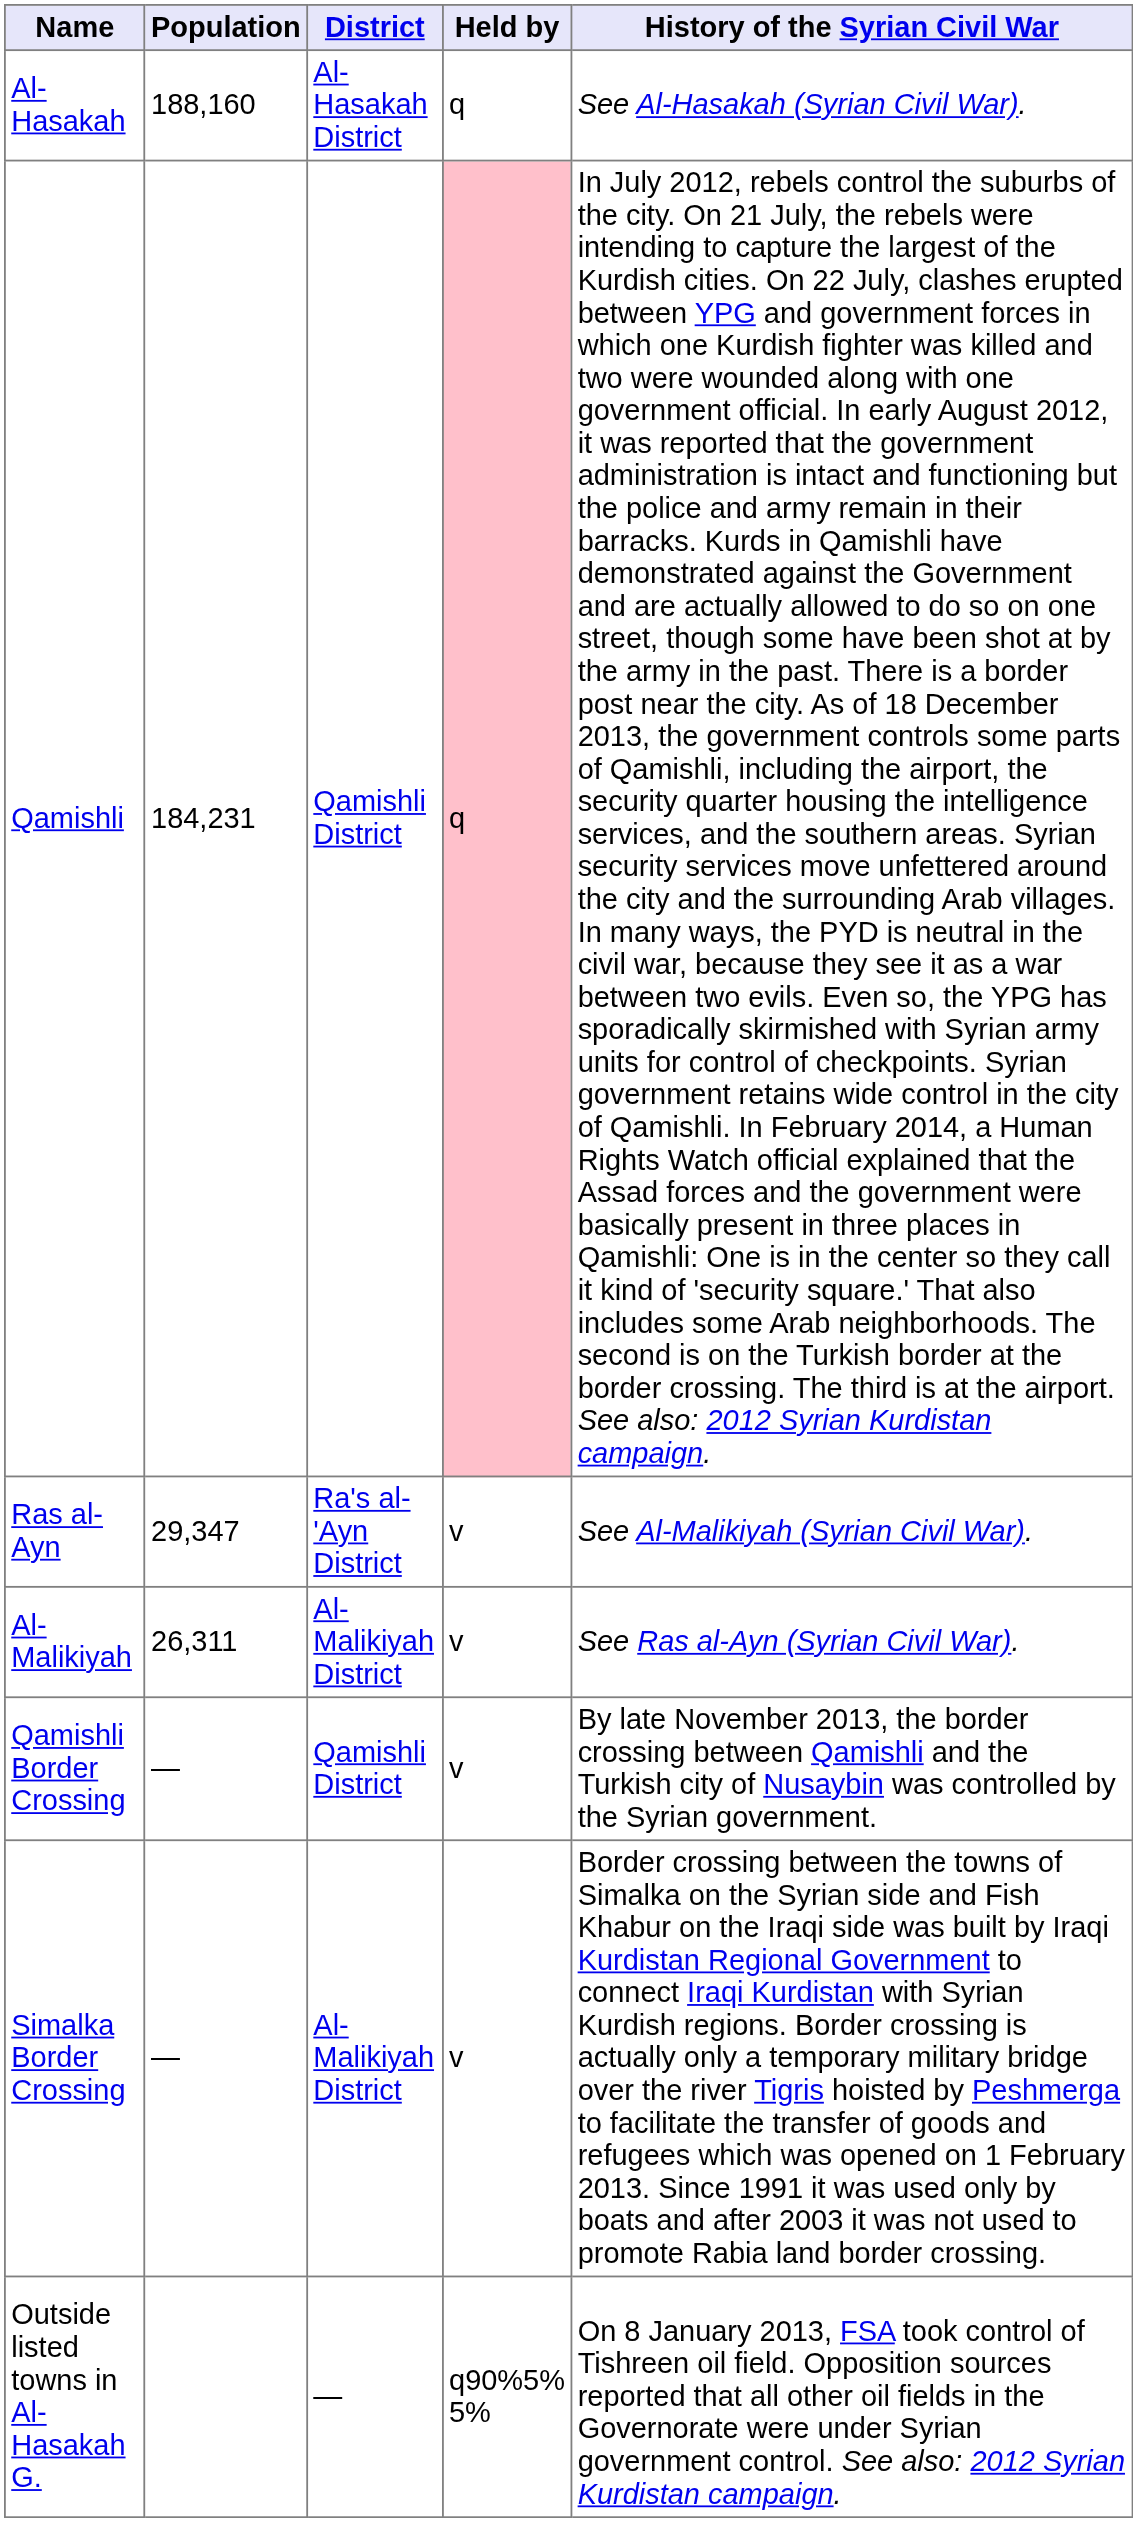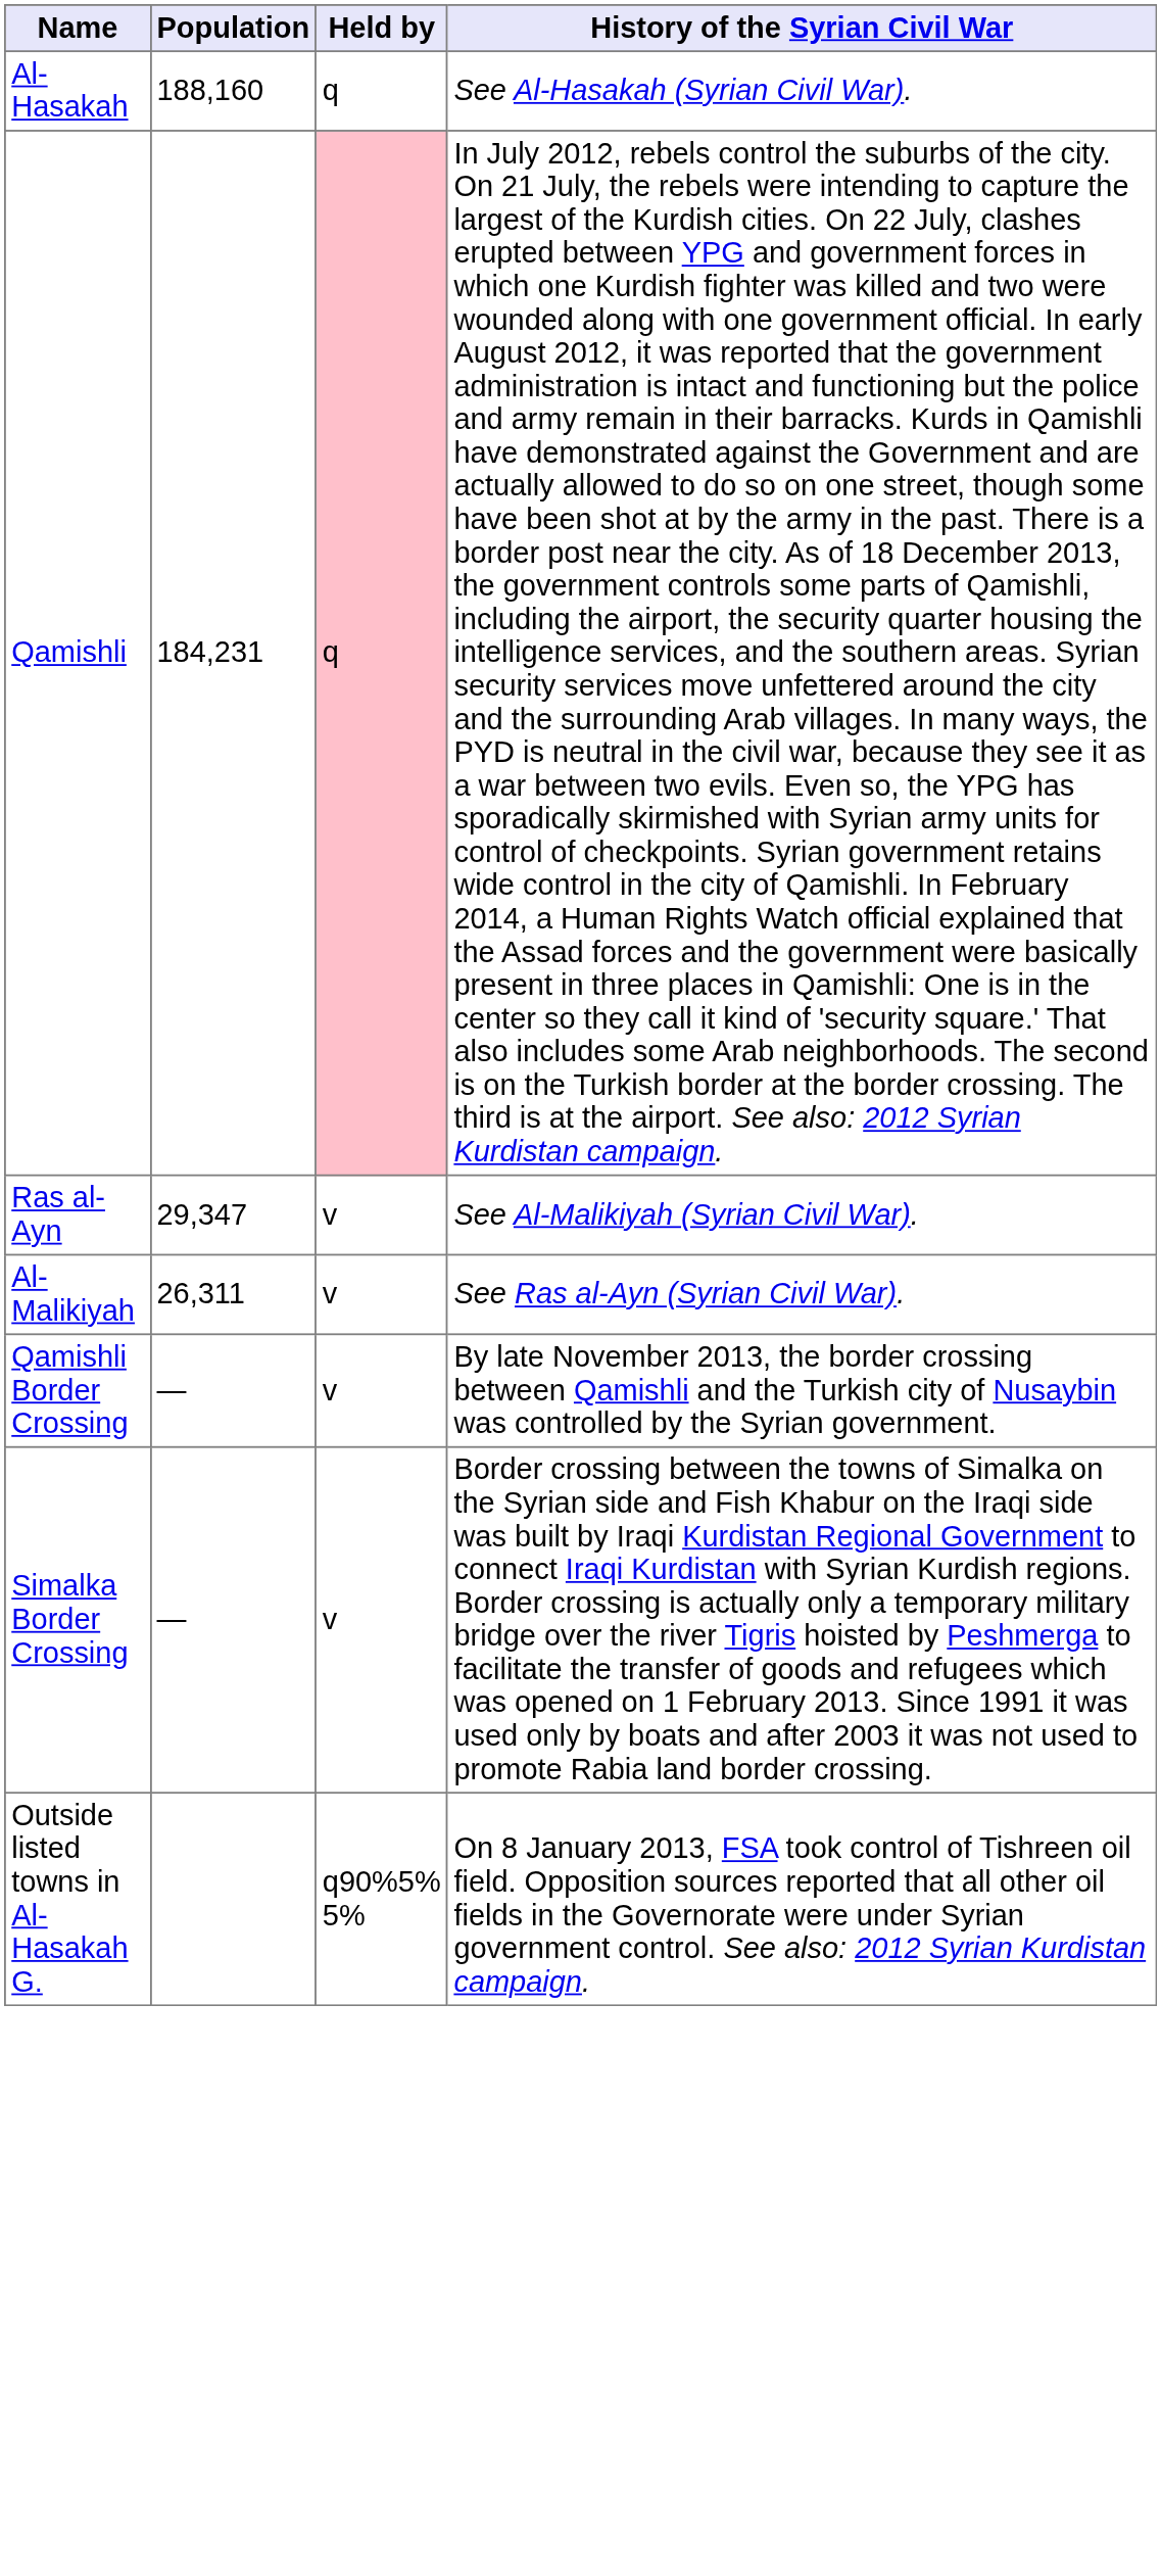 <table class="toccolours sortable" border="1" cellpadding="3" style="border-collapse:collapse">
 <tr style="background:lavender;">
 <th>Name</th>
 <th>Population</th>
-<th><a href='#'>District</a></th>
 <th>Held by</th>
 <th>History of the <a href='#'>Syrian Civil War</a></th>
 </tr>
 <tr>
 <td><a href='#'>Al-Hasakah</a></td>
 <td>188,160</td>
-<td><a href='#'>Al-Hasakah District</a></td>
 <td><span>q</span></td>
 <td><em>See <a href='#'>Al-Hasakah (Syrian Civil War)</a>.</em></td>
 </tr>
 <tr>
 <td><a href='#'>Qamishli</a></td>
 <td>184,231</td>
-<td><a href='#'>Qamishli District</a></td>
 <td style="background: pink;"><span>q</span></td>
 <td>In July 2012, rebels control the suburbs of the city. On 21 July, the rebels were intending to capture the largest of the Kurdish cities. On 22 July, clashes erupted between <a href='#'>YPG</a> and government forces in which one Kurdish fighter was killed and two were wounded along with one government official. In early August 2012, it was reported that the government administration is intact and functioning but the police and army remain in their barracks. Kurds in Qamishli have demonstrated against the Government and are actually allowed to do so on one street, though some have been shot at by the army in the past. There is a border post near the city. As of 18 December 2013, the government controls some parts of Qamishli, including the airport, the security quarter housing the intelligence services, and the southern areas. Syrian security services move unfettered around the city and the surrounding Arab villages. In many ways, the PYD is neutral in the civil war, because they see it as a war between two evils. Even so, the YPG has sporadically skirmished with Syrian army units for control of checkpoints. Syrian government retains wide control in the city of Qamishli. In February 2014, a Human Rights Watch official explained that the Assad forces and the government were basically present in three places in Qamishli: One is in the center so they call it kind of 'security square.' That also includes some Arab neighborhoods. The second is on the Turkish border at the border crossing. The third is at the airport. <em>See also: <a href='#'>2012 Syrian Kurdistan campaign</a>.</em></td>
 </tr>
 <tr>
 <td><a href='#'>Ras al-Ayn</a></td>
 <td>29,347</td>
-<td><a href='#'>Ra's al-'Ayn District</a></td>
 <td><span>v</span></td>
 <td><em>See <a href='#'>Al-Malikiyah (Syrian Civil War)</a>.</em></td>
 </tr>
 <tr>
 <td><a href='#'>Al-Malikiyah</a></td>
 <td>26,311</td>
-<td><a href='#'>Al-Malikiyah District</a></td>
 <td><span>v</span></td>
 <td><em>See <a href='#'>Ras al-Ayn (Syrian Civil War)</a>.</em></td>
 </tr>
 <tr>
 <td><a href='#'>Qamishli Border Crossing</a></td>
 <td>—</td>
-<td><a href='#'>Qamishli District</a></td>
 <td><span>v</span></td>
 <td>By late November 2013, the border crossing between <a href='#'>Qamishli</a> and the Turkish city of <a href='#'>Nusaybin</a> was controlled by the Syrian government.</td>
 </tr>
 <tr>
 <td><a href='#'>Simalka Border Crossing</a></td>
 <td>—</td>
-<td><a href='#'>Al-Malikiyah District</a></td>
 <td><span>v</span></td>
 <td>Border crossing between the towns of Simalka on the Syrian side and Fish Khabur on the Iraqi side was built by Iraqi <a href='#'>Kurdistan Regional Government</a> to connect <a href='#'>Iraqi Kurdistan</a> with Syrian Kurdish regions. Border crossing is actually only a temporary military bridge over the river <a href='#'>Tigris</a> hoisted by <a href='#'>Peshmerga</a> to facilitate the transfer of goods and refugees which was opened on 1 February 2013. Since 1991 it was used only by boats and after 2003 it was not used to promote Rabia land border crossing.</td>
 </tr>
 <tr>
 <td>Outside listed towns in <a href='#'>Al-Hasakah G.</a></td>
 <td></td>
-<td>—</td>
 <td><span>q</span>90%5%<br>5%</td>
 <td><br>On 8 January 2013, <a href='#'>FSA</a> took control of Tishreen oil field. Opposition sources reported that all other oil fields in the Governorate were under Syrian government control. <em>See also: <a href='#'>2012 Syrian Kurdistan campaign</a>.</em></td>
 </tr>
 </table>
